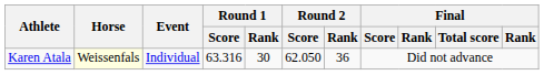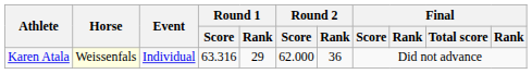 <table class=wikitable style="font-size:90%">
 <tr>
 <th rowspan="2">Athlete</th>
 <th rowspan="2">Horse</th>
 <th rowspan="2">Event</th>
 <th colspan="2">Round 1</th>
 <th colspan="2">Round 2</th>
 <th colspan="4">Final</th>
 </tr>
 <tr>
 <th>Score</th>
 <th>Rank</th>
 <th>Score</th>
 <th>Rank</th>
 <th>Score</th>
 <th>Rank</th>
 <th>Total score</th>
 <th>Rank</th>
 </tr>
 <tr>
 <td><a href='#'>Karen Atala</a></td>
 <td style="background: lightyellow;">Weissenfals</td>
 <td><a href='#'>Individual</a></td>
 <td align="center">63.316</td>
-<td align="center">30</td>
-<td align="center">62.050</td>
+<td align="center">29</td>
+<td align="center">62.000</td>
 <td align="center">36</td>
 <td colspan="4" align="center">Did not advance</td>
 </tr>
 </table>
